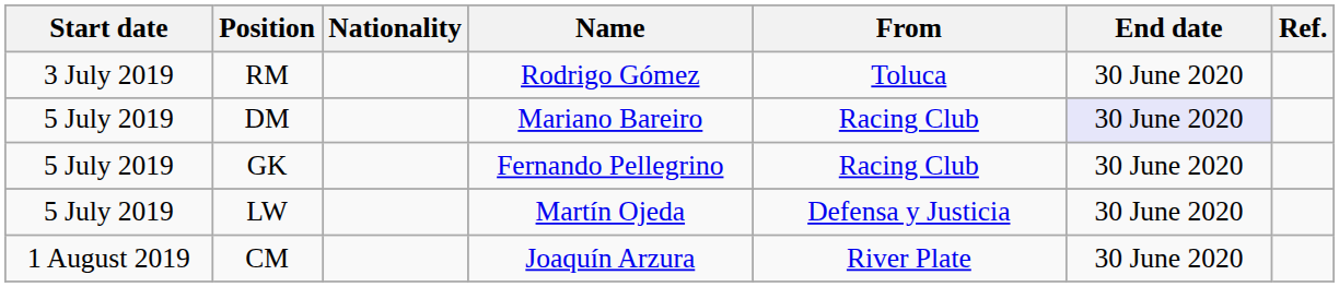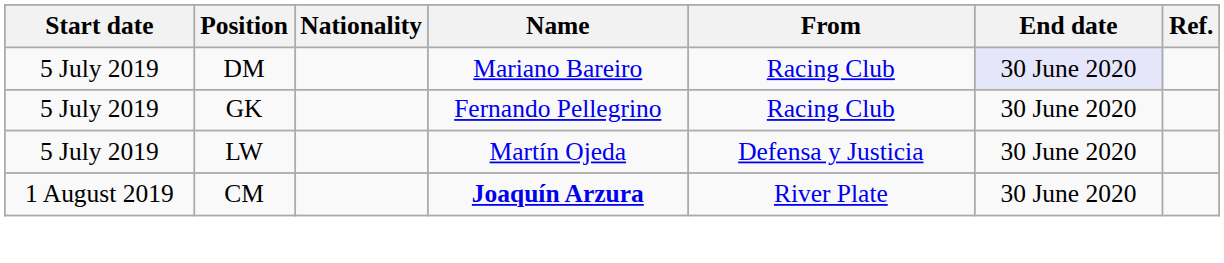 <table class="wikitable" style="text-align:center; font-size:90%; ">
 <tr>
 <th style="background:#; color:#; width:100px;">Start date</th>
 <th style="background:#; color:#; width:50px;">Position</th>
 <th style="background:#; color:#; width:50px;">Nationality</th>
 <th style="background:#; color:#; width:140px;">Name</th>
 <th style="background:#; color:#; width:155px;">From</th>
 <th style="background:#; color:#; width:100px;">End date</th>
 <th style="background:#; color:#; width:25px;">Ref.</th>
-</tr>
-<tr>
-<td>3 July 2019</td>
-<td>RM</td>
-<td></td>
-<td><a href='#'>Rodrigo Gómez</a></td>
-<td> <a href='#'>Toluca</a></td>
-<td>30 June 2020</td>
-<td></td>
 </tr>
 <tr>
 <td>5 July 2019</td>
 <td>DM</td>
 <td></td>
 <td><a href='#'>Mariano Bareiro</a></td>
 <td> <a href='#'>Racing Club</a></td>
 <td style="background: lavender;">30 June 2020</td>
 <td></td>
 </tr>
 <tr>
 <td>5 July 2019</td>
 <td>GK</td>
 <td></td>
 <td><a href='#'>Fernando Pellegrino</a></td>
 <td> <a href='#'>Racing Club</a></td>
 <td>30 June 2020</td>
 <td></td>
 </tr>
 <tr>
 <td>5 July 2019</td>
 <td>LW</td>
 <td></td>
 <td><a href='#'>Martín Ojeda</a></td>
 <td> <a href='#'>Defensa y Justicia</a></td>
 <td>30 June 2020</td>
 <td></td>
 </tr>
 <tr>
 <td>1 August 2019</td>
 <td>CM</td>
 <td></td>
-<td><a href='#'>Joaquín Arzura</a></td>
+<td><strong><a href='#'>Joaquín Arzura</a></strong></td>
 <td> <a href='#'>River Plate</a></td>
 <td>30 June 2020</td>
 <td></td>
 </tr>
 </table>
